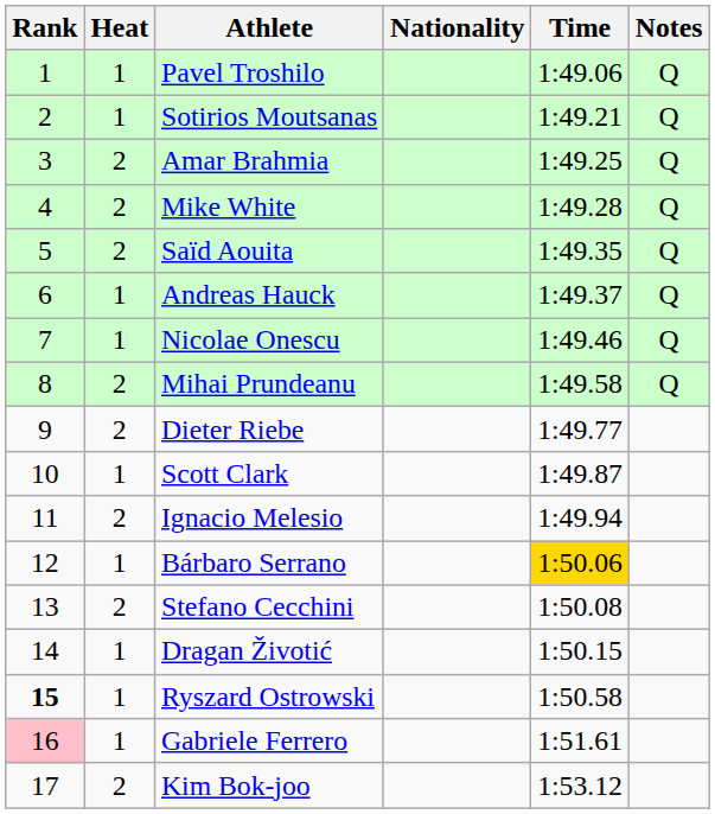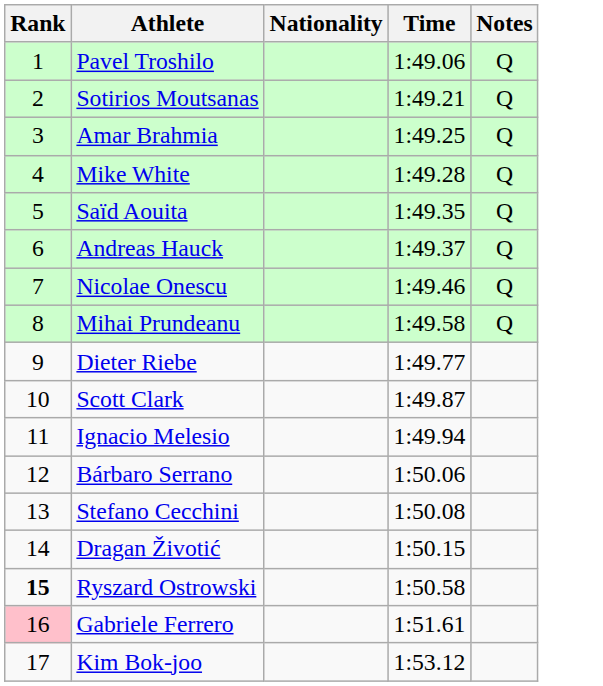 <table class="wikitable sortable" style="text-align:center">
 <tr>
 <th>Rank</th>
-<th>Heat</th>
 <th>Athlete</th>
 <th>Nationality</th>
 <th>Time</th>
 <th>Notes</th>
 </tr>
 <tr bgcolor=ccffcc>
-<td>1</td>
 <td>1</td>
 <td align=left><a href='#'>Pavel Troshilo</a></td>
 <td align=left></td>
 <td>1:49.06</td>
 <td>Q</td>
 </tr>
 <tr bgcolor=ccffcc>
 <td>2</td>
-<td>1</td>
 <td align=left><a href='#'>Sotirios Moutsanas</a></td>
 <td align=left></td>
 <td>1:49.21</td>
 <td>Q</td>
 </tr>
 <tr bgcolor=ccffcc>
 <td>3</td>
-<td>2</td>
 <td align=left><a href='#'>Amar Brahmia</a></td>
 <td align=left></td>
 <td>1:49.25</td>
 <td>Q</td>
 </tr>
 <tr bgcolor=ccffcc>
 <td>4</td>
-<td>2</td>
 <td align=left><a href='#'>Mike White</a></td>
 <td align=left></td>
 <td>1:49.28</td>
 <td>Q</td>
 </tr>
 <tr bgcolor=ccffcc>
 <td>5</td>
-<td>2</td>
 <td align=left><a href='#'>Saïd Aouita</a></td>
 <td align=left></td>
 <td>1:49.35</td>
 <td>Q</td>
 </tr>
 <tr bgcolor=ccffcc>
 <td>6</td>
-<td>1</td>
 <td align=left><a href='#'>Andreas Hauck</a></td>
 <td align=left></td>
 <td>1:49.37</td>
 <td>Q</td>
 </tr>
 <tr bgcolor=ccffcc>
 <td>7</td>
-<td>1</td>
 <td align=left><a href='#'>Nicolae Onescu</a></td>
 <td align=left></td>
 <td>1:49.46</td>
 <td>Q</td>
 </tr>
 <tr bgcolor=ccffcc>
 <td>8</td>
-<td>2</td>
 <td align=left><a href='#'>Mihai Prundeanu</a></td>
 <td align=left></td>
 <td>1:49.58</td>
 <td>Q</td>
 </tr>
 <tr>
 <td>9</td>
-<td>2</td>
 <td align=left><a href='#'>Dieter Riebe</a></td>
 <td align=left></td>
 <td>1:49.77</td>
 <td></td>
 </tr>
 <tr>
 <td>10</td>
-<td>1</td>
 <td align=left><a href='#'>Scott Clark</a></td>
 <td align=left></td>
 <td>1:49.87</td>
 <td></td>
 </tr>
 <tr>
 <td>11</td>
-<td>2</td>
 <td align=left><a href='#'>Ignacio Melesio</a></td>
 <td align=left></td>
 <td>1:49.94</td>
 <td></td>
 </tr>
 <tr>
 <td>12</td>
-<td>1</td>
 <td align=left><a href='#'>Bárbaro Serrano</a></td>
 <td align=left></td>
-<td style="background: gold;">1:50.06</td>
+<td>1:50.06</td>
 <td></td>
 </tr>
 <tr>
 <td>13</td>
-<td>2</td>
 <td align=left><a href='#'>Stefano Cecchini</a></td>
 <td align=left></td>
 <td>1:50.08</td>
 <td></td>
 </tr>
 <tr>
 <td>14</td>
-<td>1</td>
 <td align=left><a href='#'>Dragan Životić</a></td>
 <td align=left></td>
 <td>1:50.15</td>
 <td></td>
 </tr>
 <tr>
 <td><strong>15</strong></td>
-<td>1</td>
 <td align=left><a href='#'>Ryszard Ostrowski</a></td>
 <td align=left></td>
 <td>1:50.58</td>
 <td></td>
 </tr>
 <tr>
 <td style="background: pink;">16</td>
-<td>1</td>
 <td align=left><a href='#'>Gabriele Ferrero</a></td>
 <td align=left></td>
 <td>1:51.61</td>
 <td></td>
 </tr>
 <tr>
 <td>17</td>
-<td>2</td>
 <td align=left><a href='#'>Kim Bok-joo</a></td>
 <td align=left></td>
 <td>1:53.12</td>
 <td></td>
 </tr>
 </table>
